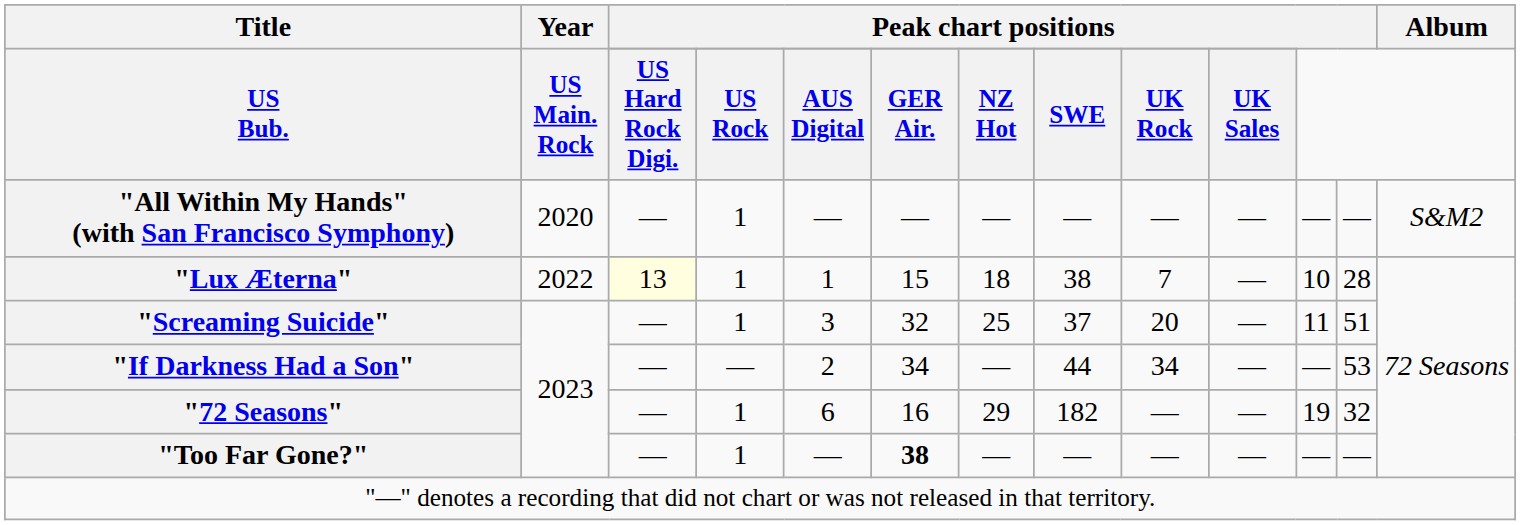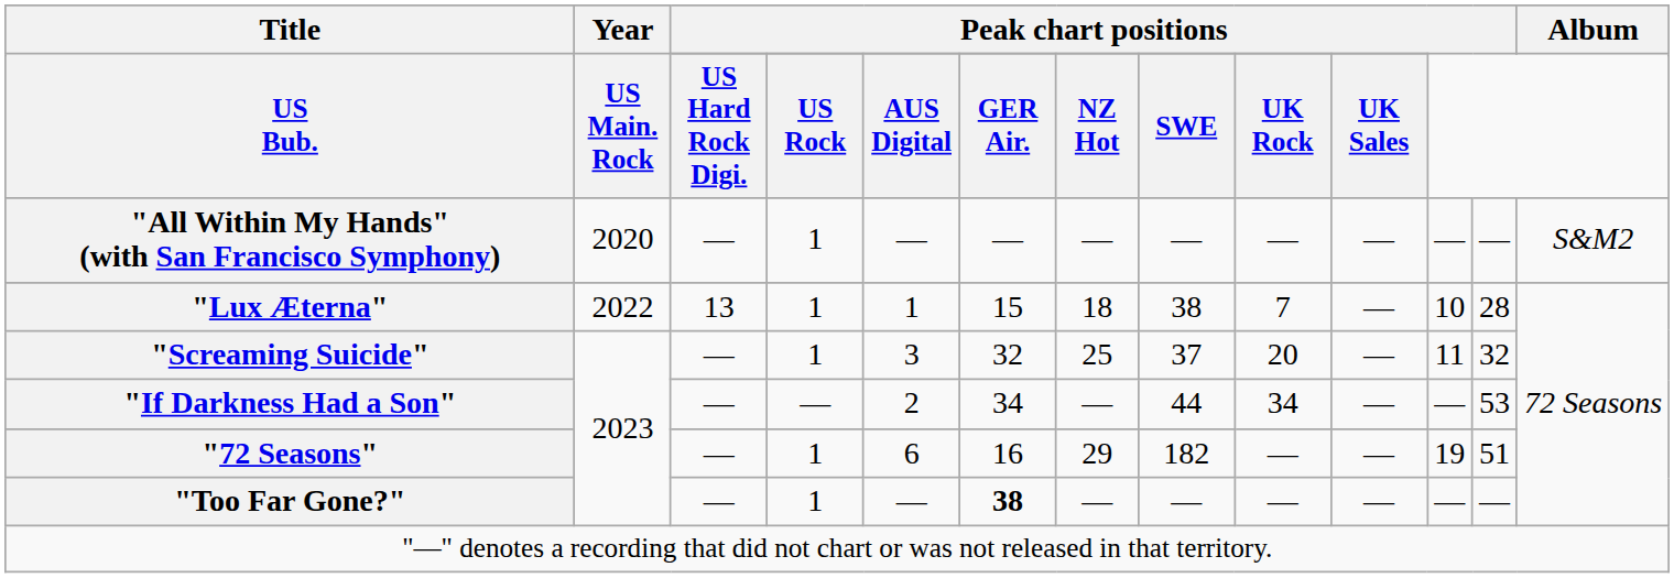 <table class="wikitable plainrowheaders" style="text-align:center;">
 <tr>
 <th scope="col" rowspan="2" style="width:18em;">Title</th>
 <th scope="col" rowspan="2">Year</th>
 <th scope="col" colspan="10">Peak chart positions</th>
 <th scope="col" rowspan="2">Album</th>
 </tr>
 <tr>
 </tr>
 <tr>
 <th scope="col" style="width:3em;font-size:90%;"><a href='#'>US<br>Bub.</a><br></th>
 <th scope="col" style="width:3em;font-size:90%;"><a href='#'>US<br>Main.<br>Rock</a><br></th>
 <th scope="col" style="width:3em;font-size:90%;"><a href='#'>US Hard Rock Digi.</a></th>
 <th scope="col" style="width:3em;font-size:90%;"><a href='#'>US<br>Rock</a><br></th>
 <th scope="col" style="width:3em;font-size:90%;"><a href='#'>AUS Digital</a><br></th>
 <th scope="col" style="width:3em;font-size:90%;"><a href='#'>GER Air.</a><br></th>
 <th scope="col" style="width:2.5em;font-size:90%;"><a href='#'>NZ<br>Hot</a><br></th>
 <th scope="col" style="width:3em;font-size:90%;"><a href='#'>SWE</a><br></th>
 <th scope="col" style="width:3em;font-size:90%;"><a href='#'>UK<br>Rock</a><br></th>
 <th scope="col" style="width:3em;font-size:90%;"><a href='#'>UK Sales</a><br></th>
 </tr>
 <tr>
 <th scope="row">"All Within My Hands"<br><span>(with <a href='#'>San Francisco Symphony</a>)</span></th>
 <td>2020</td>
 <td>—</td>
 <td>1</td>
 <td>—</td>
 <td>—</td>
 <td>—</td>
 <td>—</td>
 <td>—</td>
 <td>—</td>
 <td>—</td>
 <td>—</td>
 <td><em>S&M2</em></td>
 </tr>
 <tr>
 <th scope="row">"<a href='#'>Lux Æterna</a>"</th>
 <td>2022</td>
-<td style="background: lightyellow;">13</td>
+<td>13</td>
 <td>1</td>
 <td>1</td>
 <td>15</td>
 <td>18</td>
 <td>38</td>
 <td>7</td>
 <td>—</td>
 <td>10</td>
 <td>28</td>
 <td rowspan="5"><em>72 Seasons</em></td>
 </tr>
 <tr>
 <th scope="row">"<a href='#'>Screaming Suicide</a>"</th>
 <td rowspan="4">2023</td>
 <td>—</td>
 <td>1</td>
 <td>3</td>
 <td>32</td>
 <td>25</td>
 <td>37</td>
 <td>20</td>
 <td>—</td>
 <td>11</td>
-<td>51</td>
+<td>32</td>
 </tr>
 <tr>
 <th scope="row">"<a href='#'>If Darkness Had a Son</a>"</th>
 <td>—</td>
 <td>—</td>
 <td>2</td>
 <td>34</td>
 <td>—</td>
 <td>44</td>
 <td>34</td>
 <td>—</td>
 <td>—</td>
 <td>53</td>
 </tr>
 <tr>
 <th scope="row">"<a href='#'>72 Seasons</a>"</th>
 <td>—</td>
 <td>1</td>
 <td>6</td>
 <td>16</td>
 <td>29</td>
 <td>182</td>
 <td>—</td>
 <td>—</td>
 <td>19</td>
-<td>32</td>
+<td>51</td>
 </tr>
 <tr>
 <th scope="row">"Too Far Gone?"</th>
 <td>—</td>
 <td>1</td>
 <td>—</td>
 <td><strong>38</strong></td>
 <td>—</td>
 <td>—</td>
 <td>—</td>
 <td>—</td>
 <td>—</td>
 <td>—</td>
 </tr>
 <tr>
 <td colspan="15" style="font-size:90%">"—" denotes a recording that did not chart or was not released in that territory.</td>
 </tr>
 </table>
